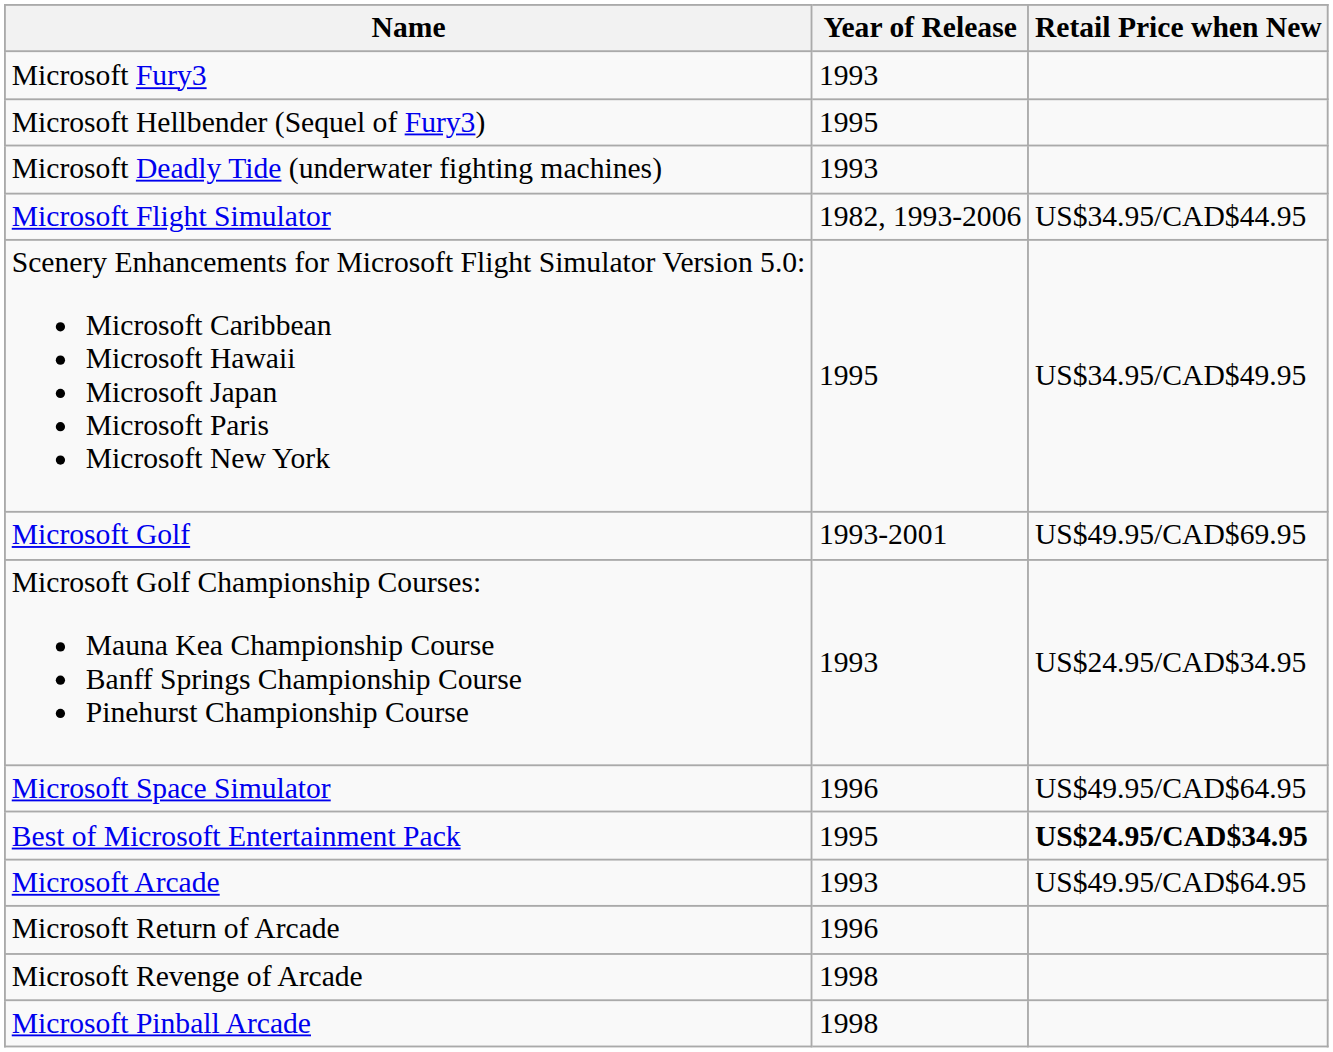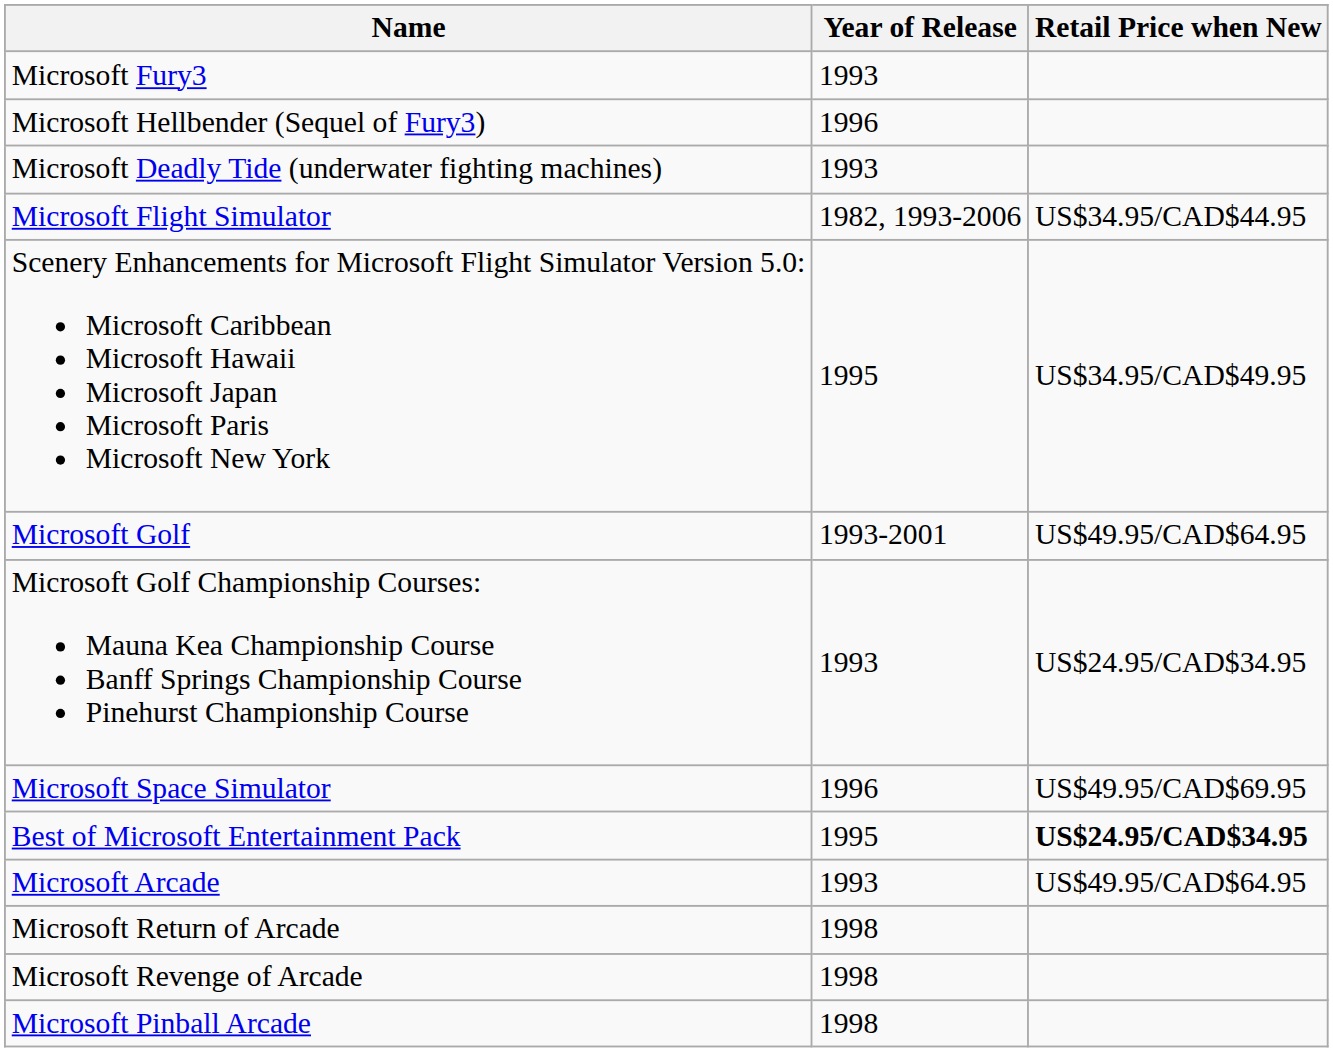 <table class="wikitable">
 <tr>
 <th>Name</th>
 <th>Year of Release</th>
 <th>Retail Price when New</th>
 </tr>
 <tr>
 <td>Microsoft <a href='#'>Fury3</a></td>
 <td>1993</td>
 <td></td>
 </tr>
 <tr>
 <td>Microsoft Hellbender (Sequel of <a href='#'>Fury3</a>)</td>
-<td>1995</td>
+<td>1996</td>
 </tr>
 <tr>
 <td>Microsoft <a href='#'>Deadly Tide</a> (underwater fighting machines)</td>
 <td>1993</td>
 <td></td>
 </tr>
 <tr>
 <td><a href='#'>Microsoft Flight Simulator</a></td>
 <td>1982, 1993-2006</td>
 <td>US$34.95/CAD$44.95</td>
 </tr>
 <tr>
 <td>Scenery Enhancements for Microsoft Flight Simulator Version 5.0:<br><ul><li>Microsoft Caribbean</li><li>Microsoft Hawaii</li><li>Microsoft Japan</li><li>Microsoft Paris</li><li>Microsoft New York</li></ul></td>
 <td>1995</td>
 <td>US$34.95/CAD$49.95</td>
 </tr>
 <tr>
 <td><a href='#'>Microsoft Golf</a></td>
 <td>1993-2001</td>
-<td>US$49.95/CAD$69.95</td>
+<td>US$49.95/CAD$64.95</td>
 </tr>
 <tr>
 <td>Microsoft Golf Championship Courses:<br><ul><li>Mauna Kea Championship Course</li><li>Banff Springs Championship Course</li><li>Pinehurst Championship Course</li></ul></td>
 <td>1993</td>
 <td>US$24.95/CAD$34.95</td>
 </tr>
 <tr>
 <td><a href='#'>Microsoft Space Simulator</a></td>
 <td>1996</td>
-<td>US$49.95/CAD$64.95</td>
+<td>US$49.95/CAD$69.95</td>
 </tr>
 <tr>
 <td><a href='#'>Best of Microsoft Entertainment Pack</a></td>
 <td>1995</td>
 <td><strong>US$24.95/CAD$34.95</strong></td>
 </tr>
 <tr>
 <td><a href='#'>Microsoft Arcade</a></td>
 <td>1993</td>
 <td>US$49.95/CAD$64.95</td>
 </tr>
 <tr>
 <td>Microsoft Return of Arcade</td>
-<td>1996</td>
+<td>1998</td>
 <td></td>
 </tr>
 <tr>
 <td>Microsoft Revenge of Arcade</td>
 <td>1998</td>
 <td></td>
 </tr>
 <tr>
 <td><a href='#'>Microsoft Pinball Arcade</a></td>
 <td>1998</td>
 <td></td>
 </tr>
 </table>
